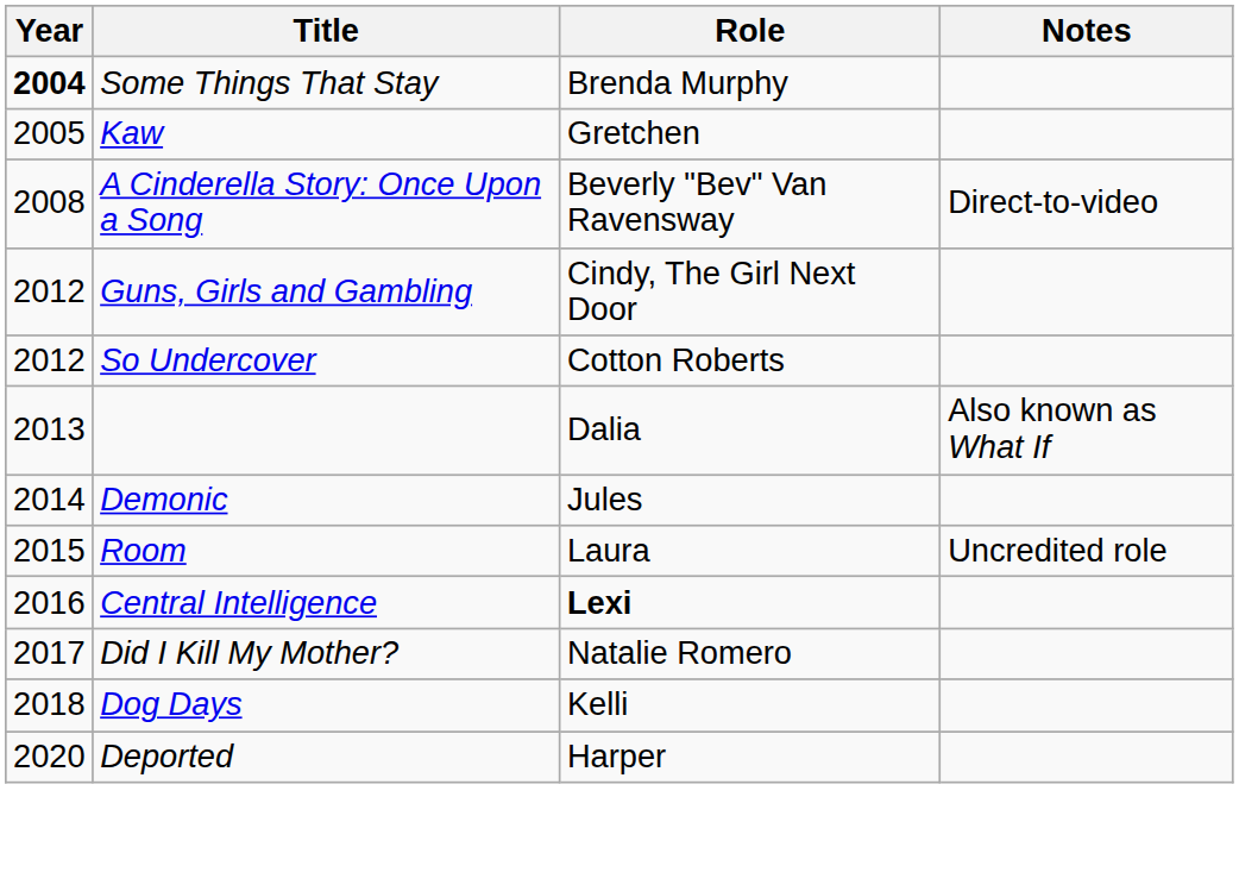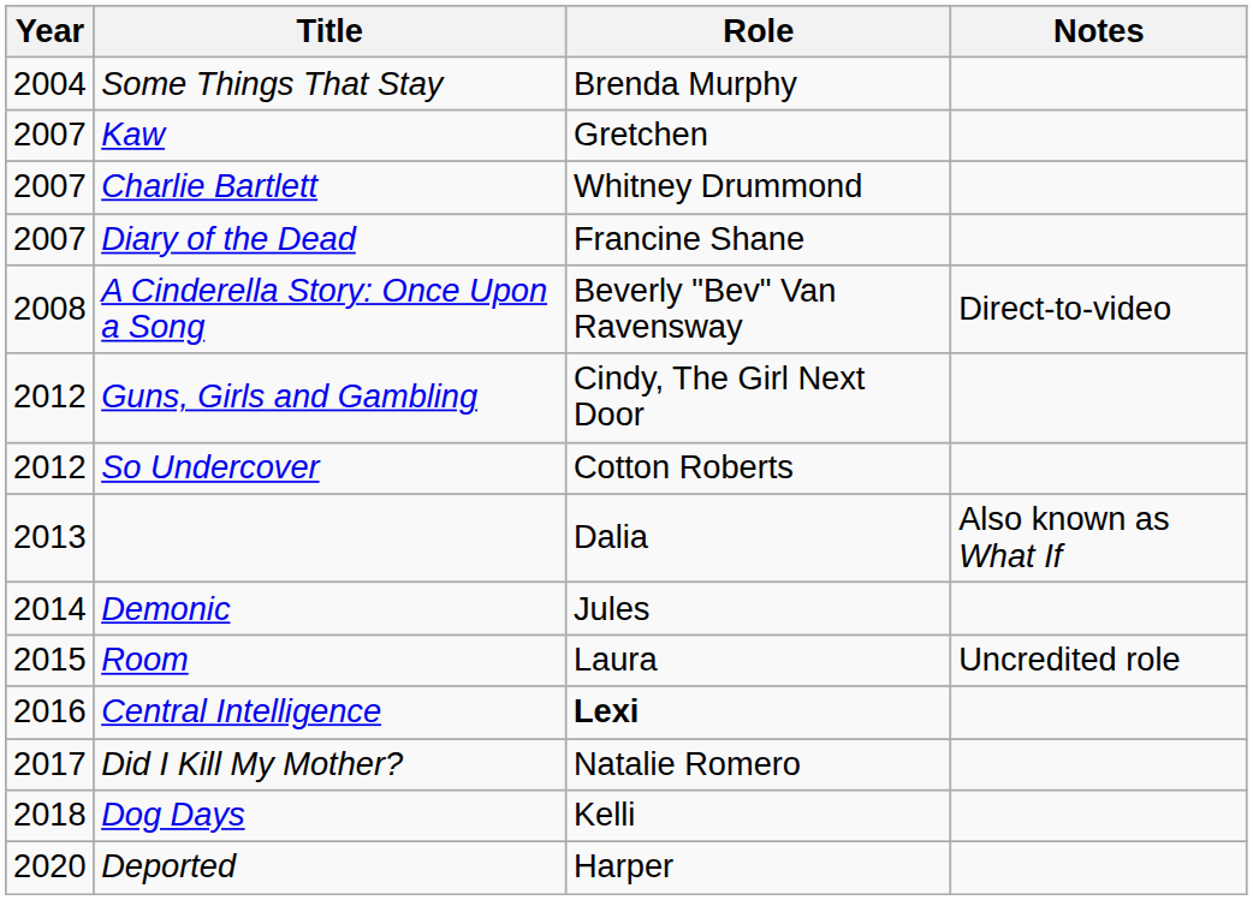 <table class="wikitable sortable">
 <tr>
 <th>Year</th>
 <th>Title</th>
 <th>Role</th>
 <th class="unsortable">Notes</th>
 </tr>
 <tr>
-<td><strong>2004</strong></td>
+<td>2004</td>
 <td><em>Some Things That Stay</em></td>
 <td>Brenda Murphy</td>
 <td></td>
 </tr>
 <tr>
-<td>2005</td>
+<td>2007</td>
 <td><em><a href='#'>Kaw</a></em></td>
 <td>Gretchen</td>
+<td></td>
+</tr>
+<tr>
+<td>2007</td>
+<td><em><a href='#'>Charlie Bartlett</a></em></td>
+<td>Whitney Drummond</td>
+<td></td>
+</tr>
+<tr>
+<td>2007</td>
+<td><em><a href='#'>Diary of the Dead</a></em></td>
+<td>Francine Shane</td>
 <td></td>
 </tr>
 <tr>
 <td>2008</td>
 <td data-sort-value="Cinderella Story: Once Upon a Song, A"><em><a href='#'>A Cinderella Story: Once Upon a Song</a></em></td>
 <td>Beverly "Bev" Van Ravensway</td>
 <td>Direct-to-video</td>
 </tr>
 <tr>
 <td>2012</td>
 <td><em><a href='#'>Guns, Girls and Gambling</a></em></td>
 <td>Cindy, The Girl Next Door</td>
 <td></td>
 </tr>
 <tr>
 <td>2012</td>
 <td><em><a href='#'>So Undercover</a></em></td>
 <td>Cotton Roberts</td>
 <td></td>
 </tr>
 <tr>
 <td>2013</td>
 <td><em></em></td>
 <td>Dalia</td>
 <td>Also known as <em>What If</em></td>
 </tr>
 <tr>
 <td>2014</td>
 <td><em><a href='#'>Demonic</a></em></td>
 <td>Jules</td>
 <td></td>
 </tr>
 <tr>
 <td>2015</td>
 <td><em><a href='#'>Room</a></em></td>
 <td>Laura</td>
 <td>Uncredited role</td>
 </tr>
 <tr>
 <td>2016</td>
 <td><em><a href='#'>Central Intelligence</a></em></td>
 <td><strong>Lexi</strong></td>
 <td></td>
 </tr>
 <tr>
 <td>2017</td>
 <td><em>Did I Kill My Mother? </em></td>
 <td>Natalie Romero</td>
 <td></td>
 </tr>
 <tr>
 <td>2018</td>
 <td><em><a href='#'>Dog Days</a> </em></td>
 <td>Kelli</td>
 <td></td>
 </tr>
 <tr>
 <td>2020</td>
 <td><em>Deported</em></td>
 <td>Harper</td>
 <td></td>
 </tr>
 </table>
